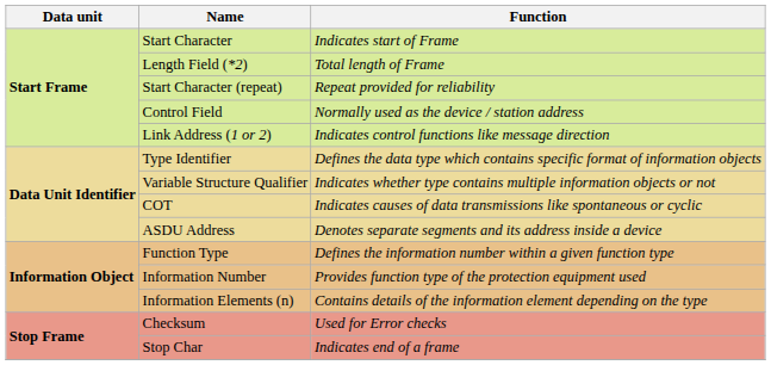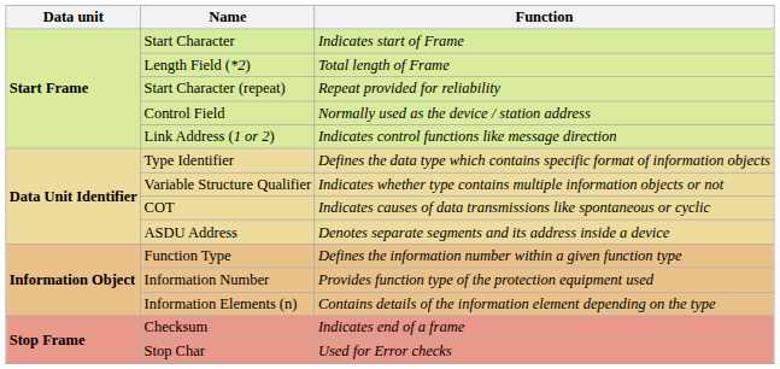 <table class="wikitable" border="1" style="margin:0 0 1em 1em">
 <tr>
 <th>Data unit</th>
 <th>Name</th>
 <th>Function</th>
 </tr>
 <tr>
 <td bgcolor="#d8ec9b" rowspan="5"><strong>Start Frame</strong></td>
 <td bgcolor="#d8ec9b">Start Character</td>
 <td bgcolor="#d8ec9b"><em>Indicates start of Frame</em></td>
 </tr>
 <tr>
 <td bgcolor="#d8ec9b">Length Field (<em>*2</em>)</td>
 <td bgcolor="#d8ec9b"><em>Total length of Frame</em></td>
 </tr>
 <tr>
 <td bgcolor="#d8ec9b">Start Character (repeat)</td>
 <td bgcolor="#d8ec9b"><em>Repeat provided for reliability</em></td>
 </tr>
 <tr>
 <td bgcolor="#d8ec9b">Control Field</td>
 <td bgcolor="#d8ec9b"><em>Normally used as the device / station address</em></td>
 </tr>
 <tr>
 <td bgcolor="#d8ec9b">Link Address (<em>1 or 2</em>)</td>
 <td bgcolor="#d8ec9b"><em>Indicates control functions like message direction</em></td>
 </tr>
 <tr>
 <td bgcolor="#eddc9c" rowspan="4"><strong>Data Unit Identifier</strong></td>
 <td bgcolor="#eddc9c">Type Identifier</td>
 <td bgcolor="#eddc9c"><em>Defines the data type which contains specific format of information objects</em></td>
 </tr>
 <tr>
 <td bgcolor="#eddc9c">Variable Structure Qualifier</td>
 <td bgcolor="#eddc9c"><em>Indicates whether type contains multiple information objects or not</em></td>
 </tr>
 <tr>
 <td bgcolor="#eddc9c">COT</td>
 <td bgcolor="#eddc9c"><em>Indicates causes of data transmissions like spontaneous or cyclic</em></td>
 </tr>
 <tr>
 <td bgcolor="#eddc9c">ASDU Address</td>
 <td bgcolor="#eddc9c"><em>Denotes separate segments and its address inside a device</em></td>
 </tr>
 <tr>
 <td bgcolor="#e9c189" rowspan="3"><strong>Information Object</strong></td>
 <td bgcolor="#e9c189">Function Type</td>
 <td bgcolor="#e9c189"><em>Defines the information number within a given function type</em></td>
 </tr>
 <tr>
 <td bgcolor="#e9c189">Information Number</td>
 <td bgcolor="#e9c189"><em>Provides function type of the protection equipment used</em></td>
 </tr>
 <tr>
 <td bgcolor="#e9c189">Information Elements (n)</td>
 <td bgcolor="#e9c189"><em>Contains details of the information element depending on the type</em></td>
 </tr>
 <tr>
 <td bgcolor="#e9988a" rowspan="2"><strong>Stop Frame</strong></td>
 <td bgcolor="#e9988a">Checksum</td>
-<td bgcolor="#e9988a"><em>Used for Error checks</em></td>
+<td bgcolor="#e9988a"><em>Indicates end of a frame</em></td>
 </tr>
 <tr>
 <td bgcolor="#e9988a">Stop Char</td>
-<td bgcolor="#e9988a"><em>Indicates end of a frame</em></td>
+<td bgcolor="#e9988a"><em>Used for Error checks</em></td>
 </tr>
 <tr>
 </tr>
 </table>
